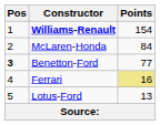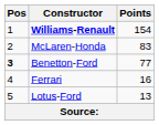 <table class="wikitable" style="font-size: 95%;">
 <tr>
 <th>Pos</th>
 <th>Constructor</th>
 <th>Points</th>
 </tr>
 <tr>
 <td>1</td>
 <td> <strong><a href='#'>Williams</a>-<a href='#'>Renault</a></strong></td>
 <td align="right">154</td>
 </tr>
 <tr>
 <td>2</td>
 <td> <a href='#'>McLaren</a>-<a href='#'>Honda</a></td>
-<td align="right">84</td>
+<td align="right">83</td>
 </tr>
 <tr>
 <td><strong>3</strong></td>
 <td> <a href='#'>Benetton</a>-<a href='#'>Ford</a></td>
 <td align="right">77</td>
 </tr>
 <tr>
 <td>4</td>
 <td> <a href='#'>Ferrari</a></td>
-<td align="right" style="background: khaki;">16</td>
+<td align="right">16</td>
 </tr>
 <tr>
 <td>5</td>
 <td> <a href='#'>Lotus</a>-<a href='#'>Ford</a></td>
 <td align="right">13</td>
 </tr>
 <tr>
 <th colspan=4>Source:</th>
 </tr>
 </table>
